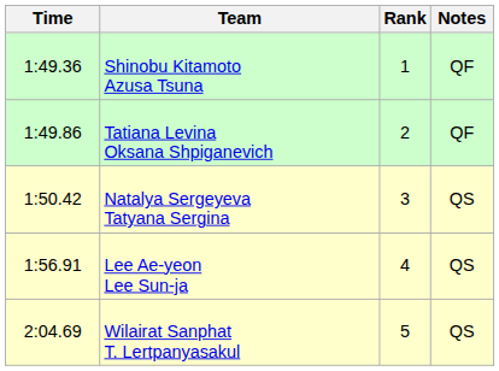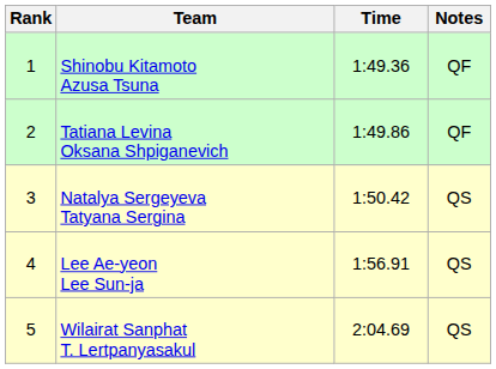 <table class=wikitable style="text-align:center">
 <tr>
+<th width=40>Rank</th>
+<th width=250>Team</th>
 <th width=80>Time</th>
-<th width=250>Team</th>
-<th width=40>Rank</th>
 <th width=50>Notes</th>
 </tr>
 <tr bgcolor="ccffcc">
+<td>1</td>
+<td align=left><br><a href='#'>Shinobu Kitamoto</a><br><a href='#'>Azusa Tsuna</a></td>
 <td>1:49.36</td>
-<td align=left><br><a href='#'>Shinobu Kitamoto</a><br><a href='#'>Azusa Tsuna</a></td>
-<td>1</td>
 <td>QF</td>
 </tr>
 <tr bgcolor="ccffcc">
+<td>2</td>
+<td align=left><br><a href='#'>Tatiana Levina</a><br><a href='#'>Oksana Shpiganevich</a></td>
 <td>1:49.86</td>
-<td align=left><br><a href='#'>Tatiana Levina</a><br><a href='#'>Oksana Shpiganevich</a></td>
-<td>2</td>
 <td>QF</td>
 </tr>
 <tr bgcolor="#ffffcc">
+<td>3</td>
+<td align=left><br><a href='#'>Natalya Sergeyeva</a><br><a href='#'>Tatyana Sergina</a></td>
 <td>1:50.42</td>
-<td align=left><br><a href='#'>Natalya Sergeyeva</a><br><a href='#'>Tatyana Sergina</a></td>
-<td>3</td>
 <td>QS</td>
 </tr>
 <tr bgcolor="#ffffcc">
+<td>4</td>
+<td align=left><br><a href='#'>Lee Ae-yeon</a><br><a href='#'>Lee Sun-ja</a></td>
 <td>1:56.91</td>
-<td align=left><br><a href='#'>Lee Ae-yeon</a><br><a href='#'>Lee Sun-ja</a></td>
-<td>4</td>
 <td>QS</td>
 </tr>
 <tr bgcolor="#ffffcc">
+<td>5</td>
+<td align=left><br><a href='#'>Wilairat Sanphat</a><br><a href='#'>T. Lertpanyasakul</a></td>
 <td>2:04.69</td>
-<td align=left><br><a href='#'>Wilairat Sanphat</a><br><a href='#'>T. Lertpanyasakul</a></td>
-<td>5</td>
 <td>QS</td>
 </tr>
 </table>
